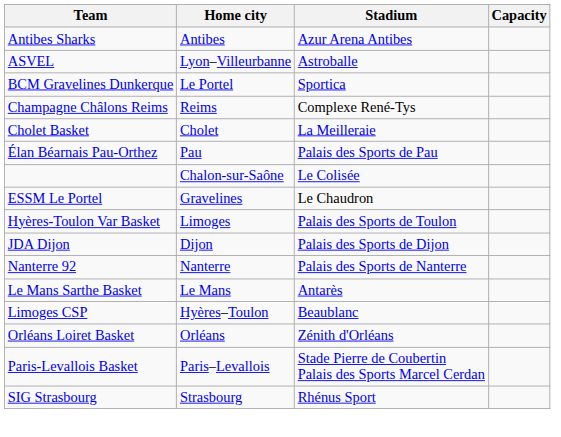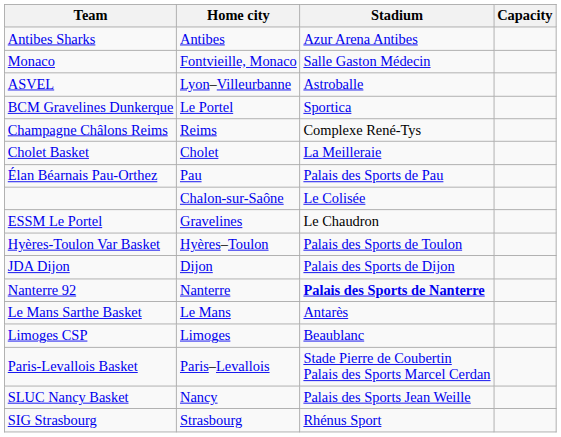 <table class="wikitable sortable">
 <tr>
 <th>Team</th>
 <th>Home city</th>
 <th>Stadium</th>
 <th>Capacity</th>
 </tr>
 <tr>
 <td><a href='#'>Antibes Sharks</a></td>
 <td><a href='#'>Antibes</a></td>
 <td><a href='#'>Azur Arena Antibes</a></td>
+<td></td>
+</tr>
+<tr>
+<td><a href='#'>Monaco</a></td>
+<td><a href='#'>Fontvieille, Monaco</a></td>
+<td><a href='#'>Salle Gaston Médecin</a></td>
 <td></td>
 </tr>
 <tr>
 <td><a href='#'>ASVEL</a> </td>
 <td><a href='#'>Lyon</a>–<a href='#'>Villeurbanne</a></td>
 <td><a href='#'>Astroballe</a></td>
 <td></td>
 </tr>
 <tr>
 <td><a href='#'>BCM Gravelines Dunkerque</a></td>
 <td><a href='#'>Le Portel</a></td>
 <td><a href='#'>Sportica</a></td>
 <td></td>
 </tr>
 <tr>
 <td><a href='#'>Champagne Châlons Reims</a></td>
 <td><a href='#'>Reims</a></td>
 <td>Complexe René-Tys</td>
 <td></td>
 </tr>
 <tr>
 <td><a href='#'>Cholet Basket</a></td>
 <td><a href='#'>Cholet</a></td>
 <td><a href='#'>La Meilleraie</a></td>
 <td></td>
 </tr>
 <tr>
 <td><a href='#'>Élan Béarnais Pau-Orthez</a></td>
 <td><a href='#'>Pau</a></td>
 <td><a href='#'>Palais des Sports de Pau</a></td>
 <td></td>
 </tr>
 <tr>
 <td></td>
 <td><a href='#'>Chalon-sur-Saône</a></td>
 <td><a href='#'>Le Colisée</a></td>
 <td></td>
 </tr>
 <tr>
 <td><a href='#'>ESSM Le Portel</a> </td>
 <td><a href='#'>Gravelines</a></td>
 <td>Le Chaudron</td>
 <td></td>
 </tr>
 <tr>
 <td><a href='#'>Hyères-Toulon Var Basket</a></td>
-<td><a href='#'>Limoges</a></td>
+<td><a href='#'>Hyères</a>–<a href='#'>Toulon</a></td>
 <td><a href='#'>Palais des Sports de Toulon</a></td>
 <td></td>
 </tr>
 <tr>
 <td><a href='#'>JDA Dijon</a></td>
 <td><a href='#'>Dijon</a></td>
 <td><a href='#'>Palais des Sports de Dijon</a></td>
 <td></td>
 </tr>
 <tr>
 <td><a href='#'>Nanterre 92</a></td>
 <td><a href='#'>Nanterre</a></td>
-<td><a href='#'>Palais des Sports de Nanterre</a></td>
+<td><strong><a href='#'>Palais des Sports de Nanterre</a></strong></td>
 <td></td>
 </tr>
 <tr>
 <td><a href='#'>Le Mans Sarthe Basket</a></td>
 <td><a href='#'>Le Mans</a></td>
 <td><a href='#'>Antarès</a></td>
 <td></td>
 </tr>
 <tr>
 <td><a href='#'>Limoges CSP</a></td>
-<td><a href='#'>Hyères</a>–<a href='#'>Toulon</a></td>
+<td><a href='#'>Limoges</a></td>
 <td><a href='#'>Beaublanc</a></td>
-<td></td>
-</tr>
-<tr>
-<td><a href='#'>Orléans Loiret Basket</a></td>
-<td><a href='#'>Orléans</a></td>
-<td><a href='#'>Zénith d'Orléans</a></td>
 <td></td>
 </tr>
 <tr>
 <td><a href='#'>Paris-Levallois Basket</a></td>
 <td><a href='#'>Paris</a>–<a href='#'>Levallois</a></td>
 <td><a href='#'>Stade Pierre de Coubertin</a> <br> <a href='#'>Palais des Sports Marcel Cerdan</a></td>
 <td></td>
 </tr>
 <tr>
+<td><a href='#'>SLUC Nancy Basket</a></td>
+<td><a href='#'>Nancy</a></td>
+<td><a href='#'>Palais des Sports Jean Weille</a></td>
+<td></td>
+</tr>
+<tr>
 <td><a href='#'>SIG Strasbourg</a></td>
 <td><a href='#'>Strasbourg</a></td>
 <td><a href='#'>Rhénus Sport</a></td>
 <td></td>
 </tr>
 </table>
